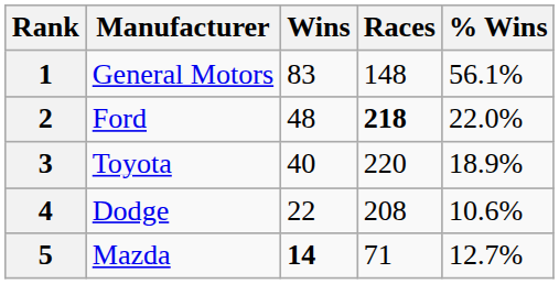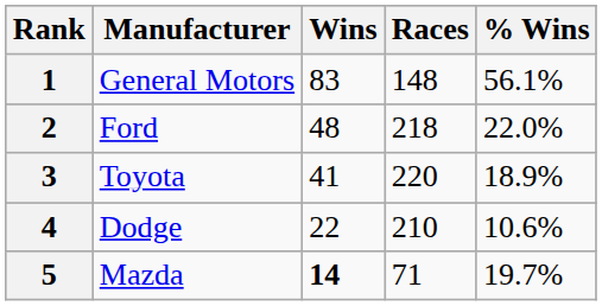 <table class="wikitable">
 <tr>
 <th>Rank</th>
 <th>Manufacturer</th>
 <th>Wins</th>
 <th>Races</th>
 <th>% Wins</th>
 </tr>
 <tr>
 <th>1</th>
 <td> <a href='#'>General Motors</a></td>
 <td>83</td>
 <td>148</td>
 <td>56.1%</td>
 </tr>
 <tr>
 <th>2</th>
 <td> <a href='#'>Ford</a></td>
 <td>48</td>
-<td><strong>218</strong></td>
+<td>218</td>
 <td>22.0%</td>
 </tr>
 <tr>
 <th>3</th>
 <td> <a href='#'>Toyota</a></td>
-<td>40</td>
+<td>41</td>
 <td>220</td>
 <td>18.9%</td>
 </tr>
 <tr>
 <th>4</th>
 <td> <a href='#'>Dodge</a></td>
 <td>22</td>
-<td>208</td>
+<td>210</td>
 <td>10.6%</td>
 </tr>
 <tr>
 <th>5</th>
 <td> <a href='#'>Mazda</a></td>
 <td><strong>14</strong></td>
 <td>71</td>
-<td>12.7%</td>
+<td>19.7%</td>
 </tr>
 </table>
